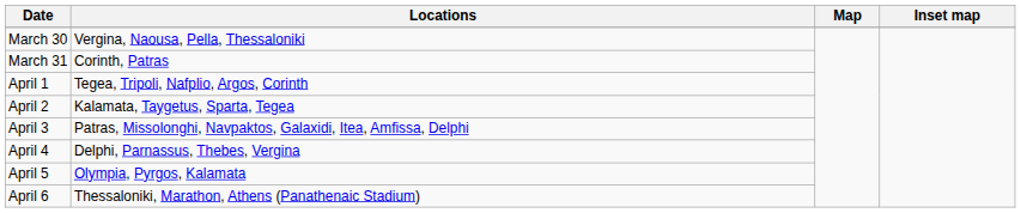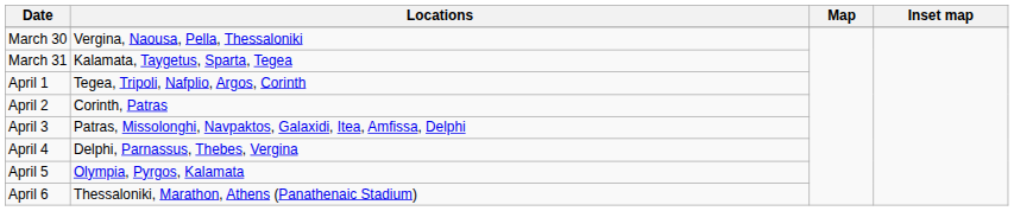 <table class="wikitable">
 <tr>
 <th style="width: 6.5%">Date</th>
 <th>Locations</th>
 <th>Map</th>
 <th>Inset map</th>
 </tr>
 <tr>
 </tr>
 <tr>
 <td>March 30</td>
 <td>Vergina, <a href='#'>Naousa</a>, <a href='#'>Pella</a>, <a href='#'>Thessaloniki</a></td>
 <td rowspan=8></td>
 <td rowspan=8><br></td>
 </tr>
 <tr>
 <td>March 31</td>
-<td>Corinth, <a href='#'>Patras</a></td>
+<td>Kalamata, <a href='#'>Taygetus</a>, <a href='#'>Sparta</a>, <a href='#'>Tegea</a></td>
 </tr>
 <tr>
 <td>April 1</td>
 <td>Tegea, <a href='#'>Tripoli</a>, <a href='#'>Nafplio</a>, <a href='#'>Argos</a>, <a href='#'>Corinth</a></td>
 </tr>
 <tr>
 <td>April 2</td>
-<td>Kalamata, <a href='#'>Taygetus</a>, <a href='#'>Sparta</a>, <a href='#'>Tegea</a></td>
+<td>Corinth, <a href='#'>Patras</a></td>
 </tr>
 <tr>
 <td>April 3</td>
 <td>Patras, <a href='#'>Missolonghi</a>, <a href='#'>Navpaktos</a>, <a href='#'>Galaxidi</a>, <a href='#'>Itea</a>, <a href='#'>Amfissa</a>, <a href='#'>Delphi</a></td>
 </tr>
 <tr>
 <td>April 4</td>
 <td>Delphi, <a href='#'>Parnassus</a>, <a href='#'>Thebes</a>, <a href='#'>Vergina</a></td>
 </tr>
 <tr>
 <td>April 5</td>
 <td><a href='#'>Olympia</a>, <a href='#'>Pyrgos</a>, <a href='#'>Kalamata</a></td>
 </tr>
 <tr>
 <td>April 6</td>
 <td>Thessaloniki, <a href='#'>Marathon</a>, <a href='#'>Athens</a> (<a href='#'>Panathenaic Stadium</a>)</td>
 </tr>
 </table>
